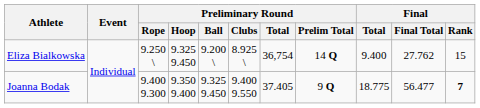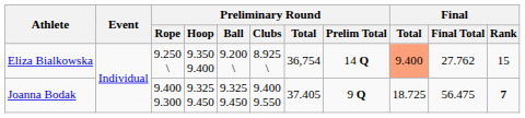 <table class=wikitable style="font-size:90%">
 <tr>
 <th rowspan="2">Athlete</th>
 <th rowspan="2">Event</th>
 <th colspan=6>Preliminary Round</th>
 <th colspan=3>Final</th>
 </tr>
 <tr style="font-size:95%">
 <th>Rope</th>
 <th>Hoop</th>
 <th>Ball</th>
 <th>Clubs</th>
 <th>Total</th>
 <th>Prelim Total</th>
 <th>Total</th>
 <th>Final Total</th>
 <th>Rank</th>
 </tr>
 <tr align=center>
 <td align=left><a href='#'>Eliza Bialkowska</a></td>
 <td align=left rowspan=2><a href='#'>Individual</a></td>
 <td>9.250<br>\</td>
-<td>9.325<br>9.450</td>
+<td>9.350<br>9.400</td>
 <td>9.200<br>\</td>
 <td>8.925<br>\</td>
 <td>36,754</td>
 <td>14 <strong>Q</strong></td>
-<td>9.400</td>
+<td style="background: lightsalmon;">9.400</td>
 <td>27.762</td>
 <td>15</td>
 </tr>
 <tr align=center>
 <td align=left><a href='#'>Joanna Bodak</a></td>
 <td>9.400<br>9.300</td>
-<td>9.350<br>9.400</td>
+<td>9.325<br>9.450</td>
 <td>9.325<br>9.450</td>
 <td>9.400<br>9.550</td>
 <td>37.405</td>
 <td>9 <strong>Q</strong></td>
-<td>18.775</td>
-<td>56.477</td>
+<td>18.725</td>
+<td>56.475</td>
 <td><strong>7</strong></td>
 </tr>
 </table>
